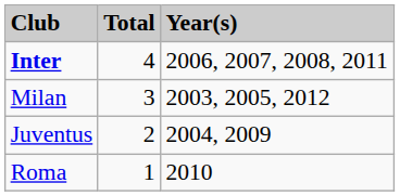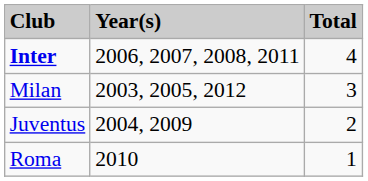 <table class="wikitable">
 <tr bgcolor="#CCCCCC">
 <td><strong>Club</strong></td>
+<td><strong>Year(s)</strong></td>
 <td><strong>Total</strong></td>
-<td><strong>Year(s)</strong></td>
 </tr>
 <tr>
 <td><strong><a href='#'>Inter</a> </strong></td>
+<td>2006, 2007, 2008, 2011</td>
 <td align="right">4</td>
-<td>2006, 2007, 2008, 2011</td>
 </tr>
 <tr>
 <td><a href='#'>Milan</a></td>
+<td>2003, 2005, 2012</td>
 <td align="right">3</td>
-<td>2003, 2005, 2012</td>
 </tr>
 <tr>
 <td><a href='#'>Juventus</a></td>
+<td>2004, 2009</td>
 <td align="right">2</td>
-<td>2004, 2009</td>
 </tr>
 <tr>
 <td><a href='#'>Roma</a></td>
+<td>2010</td>
 <td align="right">1</td>
-<td>2010</td>
 </tr>
 </table>
